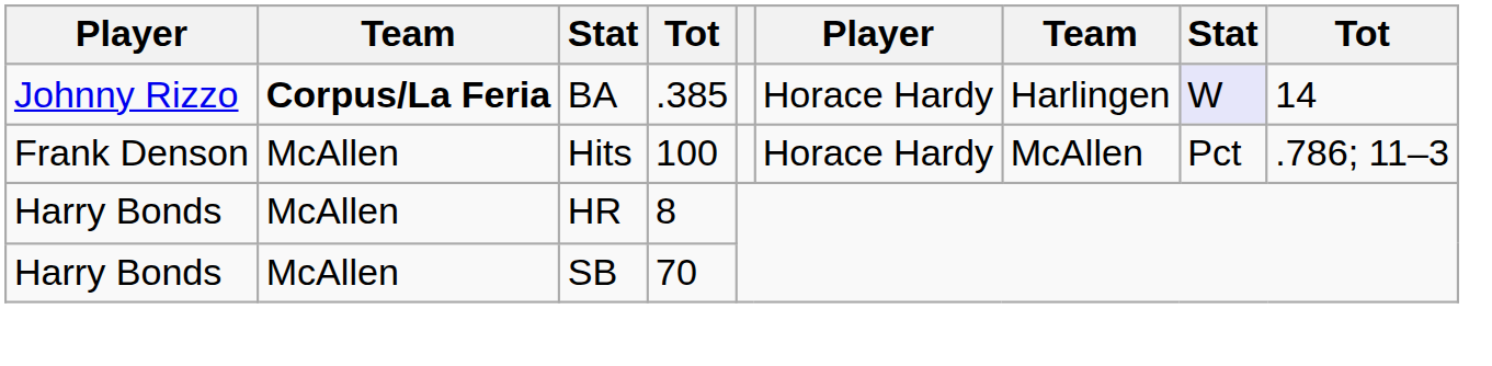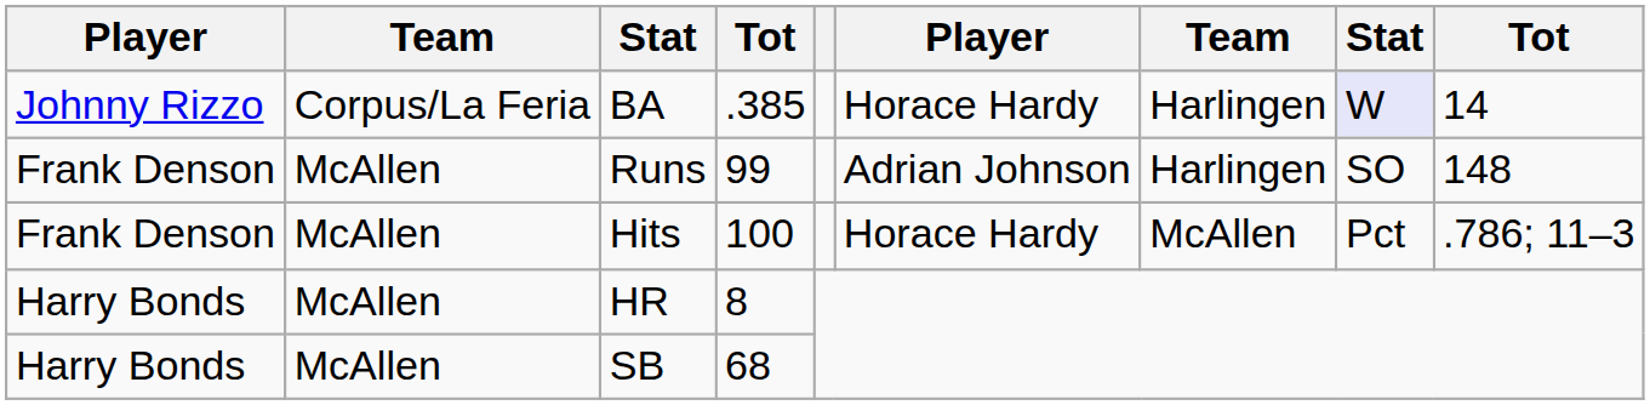 <table class="wikitable">
 <tr>
 <th>Player</th>
 <th>Team</th>
 <th>Stat</th>
 <th>Tot</th>
 <th></th>
 <th>Player</th>
 <th>Team</th>
 <th>Stat</th>
 <th>Tot</th>
 </tr>
 <tr>
 <td><a href='#'>Johnny Rizzo</a></td>
-<td><strong>Corpus/La Feria</strong></td>
+<td>Corpus/La Feria</td>
 <td>BA</td>
 <td>.385</td>
 <td></td>
 <td>Horace Hardy</td>
 <td>Harlingen</td>
 <td style="background: lavender;">W</td>
 <td>14</td>
+</tr>
+<tr>
+<td>Frank Denson</td>
+<td>McAllen</td>
+<td>Runs</td>
+<td>99</td>
+<td></td>
+<td>Adrian Johnson</td>
+<td>Harlingen</td>
+<td>SO</td>
+<td>148</td>
 </tr>
 <tr>
 <td>Frank Denson</td>
 <td>McAllen</td>
 <td>Hits</td>
 <td>100</td>
 <td></td>
 <td>Horace Hardy</td>
 <td>McAllen</td>
 <td>Pct</td>
 <td>.786; 11–3</td>
 </tr>
 <tr>
 <td>Harry Bonds</td>
 <td>McAllen</td>
 <td>HR</td>
 <td>8</td>
 </tr>
 <tr>
 <td>Harry Bonds</td>
 <td>McAllen</td>
 <td>SB</td>
-<td>70</td>
+<td>68</td>
 </tr>
 </table>
